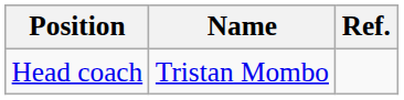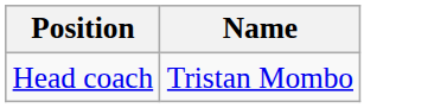 <table class="wikitable">
 <tr>
 <th>Position</th>
 <th>Name</th>
-<th>Ref.</th>
 </tr>
 <tr>
 <td><a href='#'>Head coach</a></td>
 <td> <a href='#'>Tristan Mombo</a></td>
-<td><br></td>
 </tr>
 </table>
